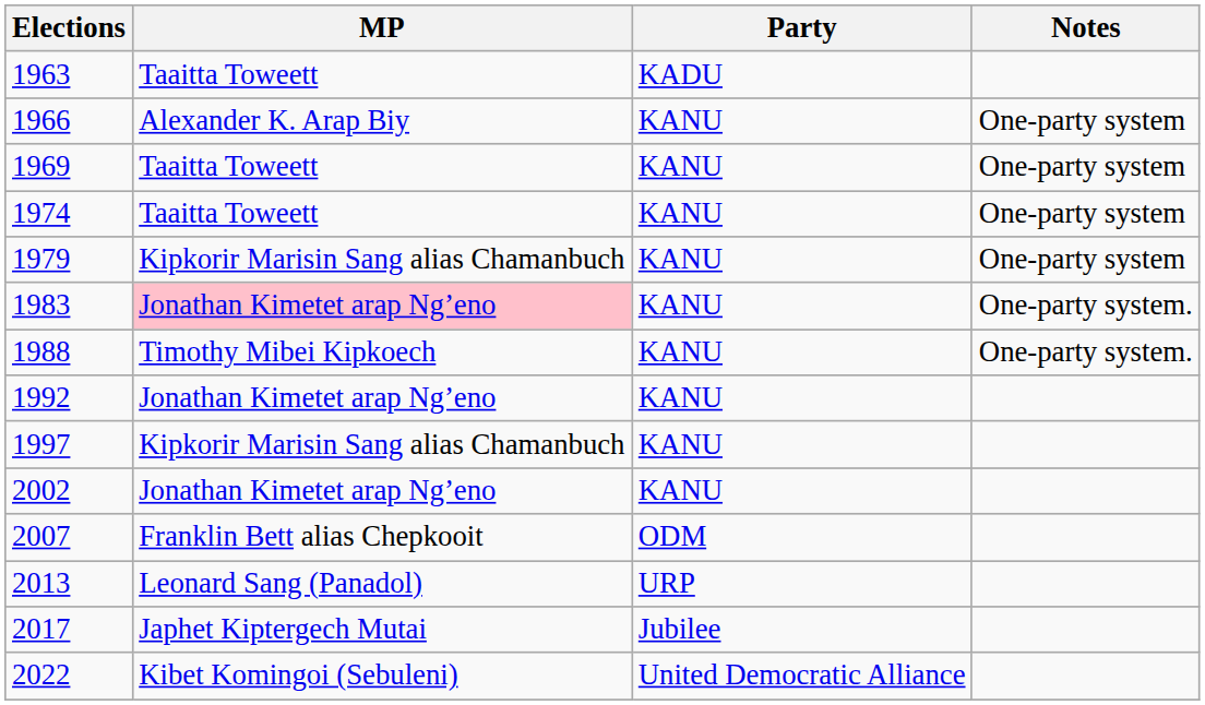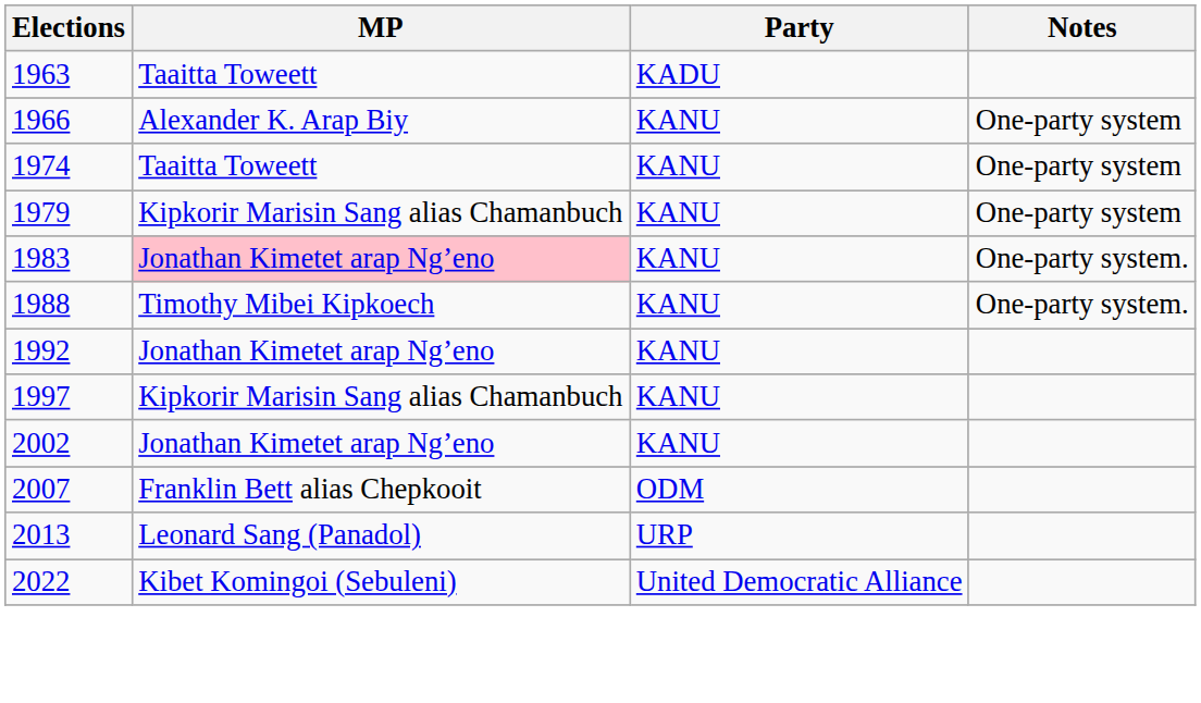 <table class="wikitable">
 <tr>
 <th>Elections</th>
 <th>MP </th>
 <th>Party</th>
 <th>Notes</th>
 </tr>
 <tr>
 <td><a href='#'>1963</a></td>
 <td><a href='#'>Taaitta Toweett</a></td>
 <td><a href='#'>KADU</a></td>
 <td></td>
 </tr>
 <tr>
 <td><a href='#'>1966</a></td>
 <td><a href='#'>Alexander K. Arap Biy</a></td>
-<td><a href='#'>KANU</a></td>
-<td>One-party system</td>
-</tr>
-<tr>
-<td><a href='#'>1969</a></td>
-<td><a href='#'>Taaitta Toweett</a></td>
 <td><a href='#'>KANU</a></td>
 <td>One-party system</td>
 </tr>
 <tr>
 <td><a href='#'>1974</a></td>
 <td><a href='#'>Taaitta Toweett</a></td>
 <td><a href='#'>KANU</a></td>
 <td>One-party system</td>
 </tr>
 <tr>
 <td><a href='#'>1979</a></td>
 <td><a href='#'>Kipkorir Marisin Sang</a> alias Chamanbuch</td>
 <td><a href='#'>KANU</a></td>
 <td>One-party system</td>
 </tr>
 <tr>
 <td><a href='#'>1983</a></td>
 <td style="background: pink;"><a href='#'>Jonathan Kimetet arap Ng’eno</a></td>
 <td><a href='#'>KANU</a></td>
 <td>One-party system.</td>
 </tr>
 <tr>
 <td><a href='#'>1988</a></td>
 <td><a href='#'>Timothy Mibei Kipkoech</a></td>
 <td><a href='#'>KANU</a></td>
 <td>One-party system.</td>
 </tr>
 <tr>
 <td><a href='#'>1992</a></td>
 <td><a href='#'>Jonathan Kimetet arap Ng’eno</a></td>
 <td><a href='#'>KANU</a></td>
 <td></td>
 </tr>
 <tr>
 <td><a href='#'>1997</a></td>
 <td><a href='#'>Kipkorir Marisin Sang</a> alias Chamanbuch</td>
 <td><a href='#'>KANU</a></td>
 <td></td>
 </tr>
 <tr>
 <td><a href='#'>2002</a></td>
 <td><a href='#'>Jonathan Kimetet arap Ng’eno</a></td>
 <td><a href='#'>KANU</a></td>
 <td></td>
 </tr>
 <tr>
 <td><a href='#'>2007</a></td>
 <td><a href='#'>Franklin Bett</a> alias Chepkooit</td>
 <td><a href='#'>ODM</a></td>
 <td></td>
 </tr>
 <tr>
 <td><a href='#'>2013</a></td>
 <td><a href='#'>Leonard Sang (Panadol)</a></td>
 <td><a href='#'>URP</a></td>
 <td></td>
 </tr>
 <tr>
-<td><a href='#'>2017</a></td>
-<td><a href='#'>Japhet Kiptergech Mutai</a></td>
-<td><a href='#'>Jubilee</a></td>
-<td></td>
-</tr>
-<tr>
 <td><a href='#'>2022</a></td>
 <td><a href='#'>Kibet Komingoi (Sebuleni)</a></td>
 <td><a href='#'>United Democratic Alliance</a></td>
 <td></td>
 </tr>
 </table>
